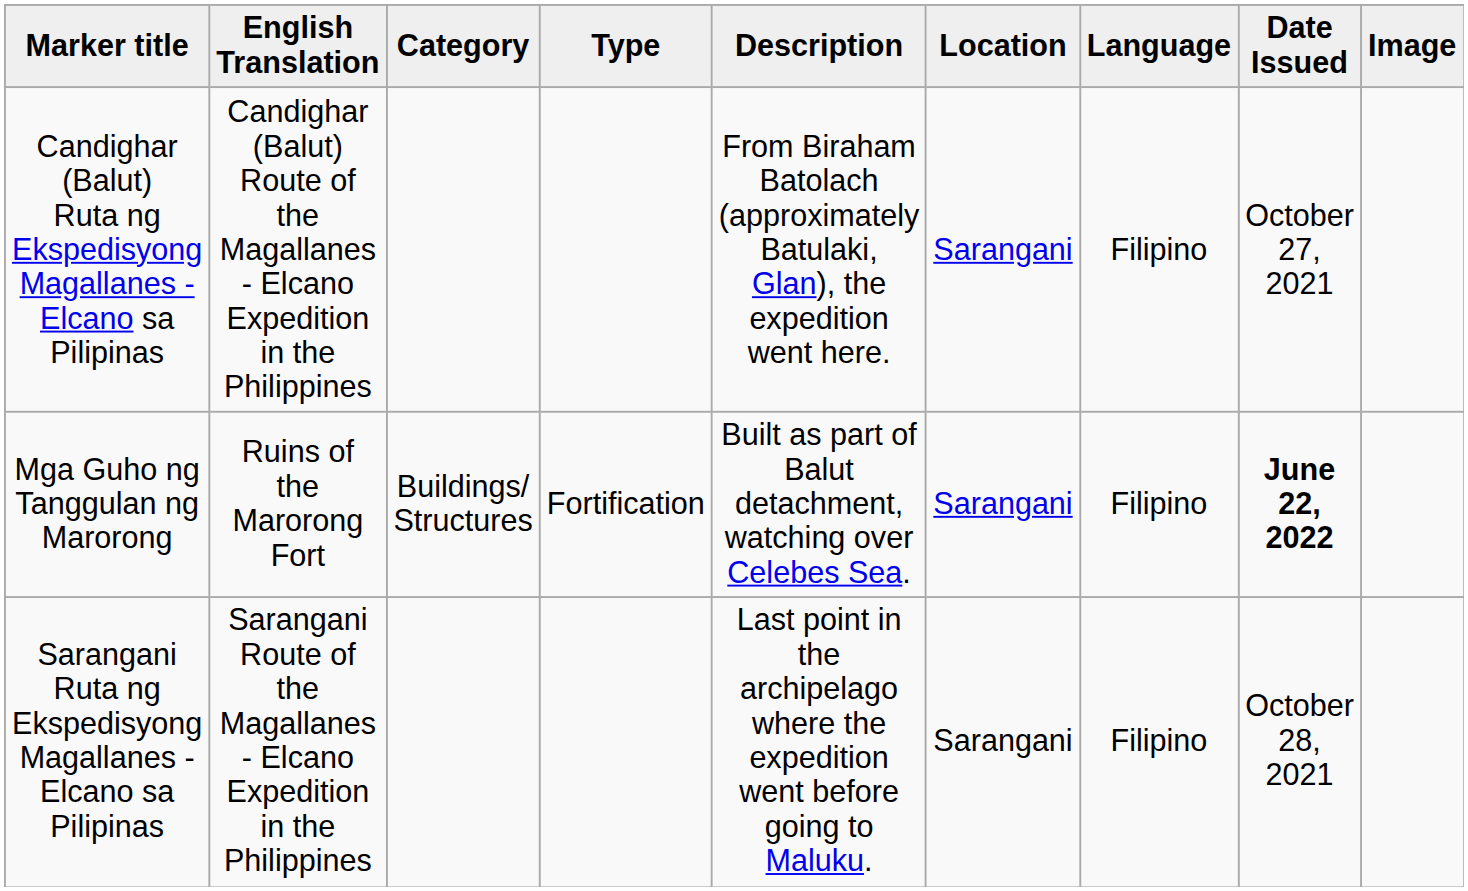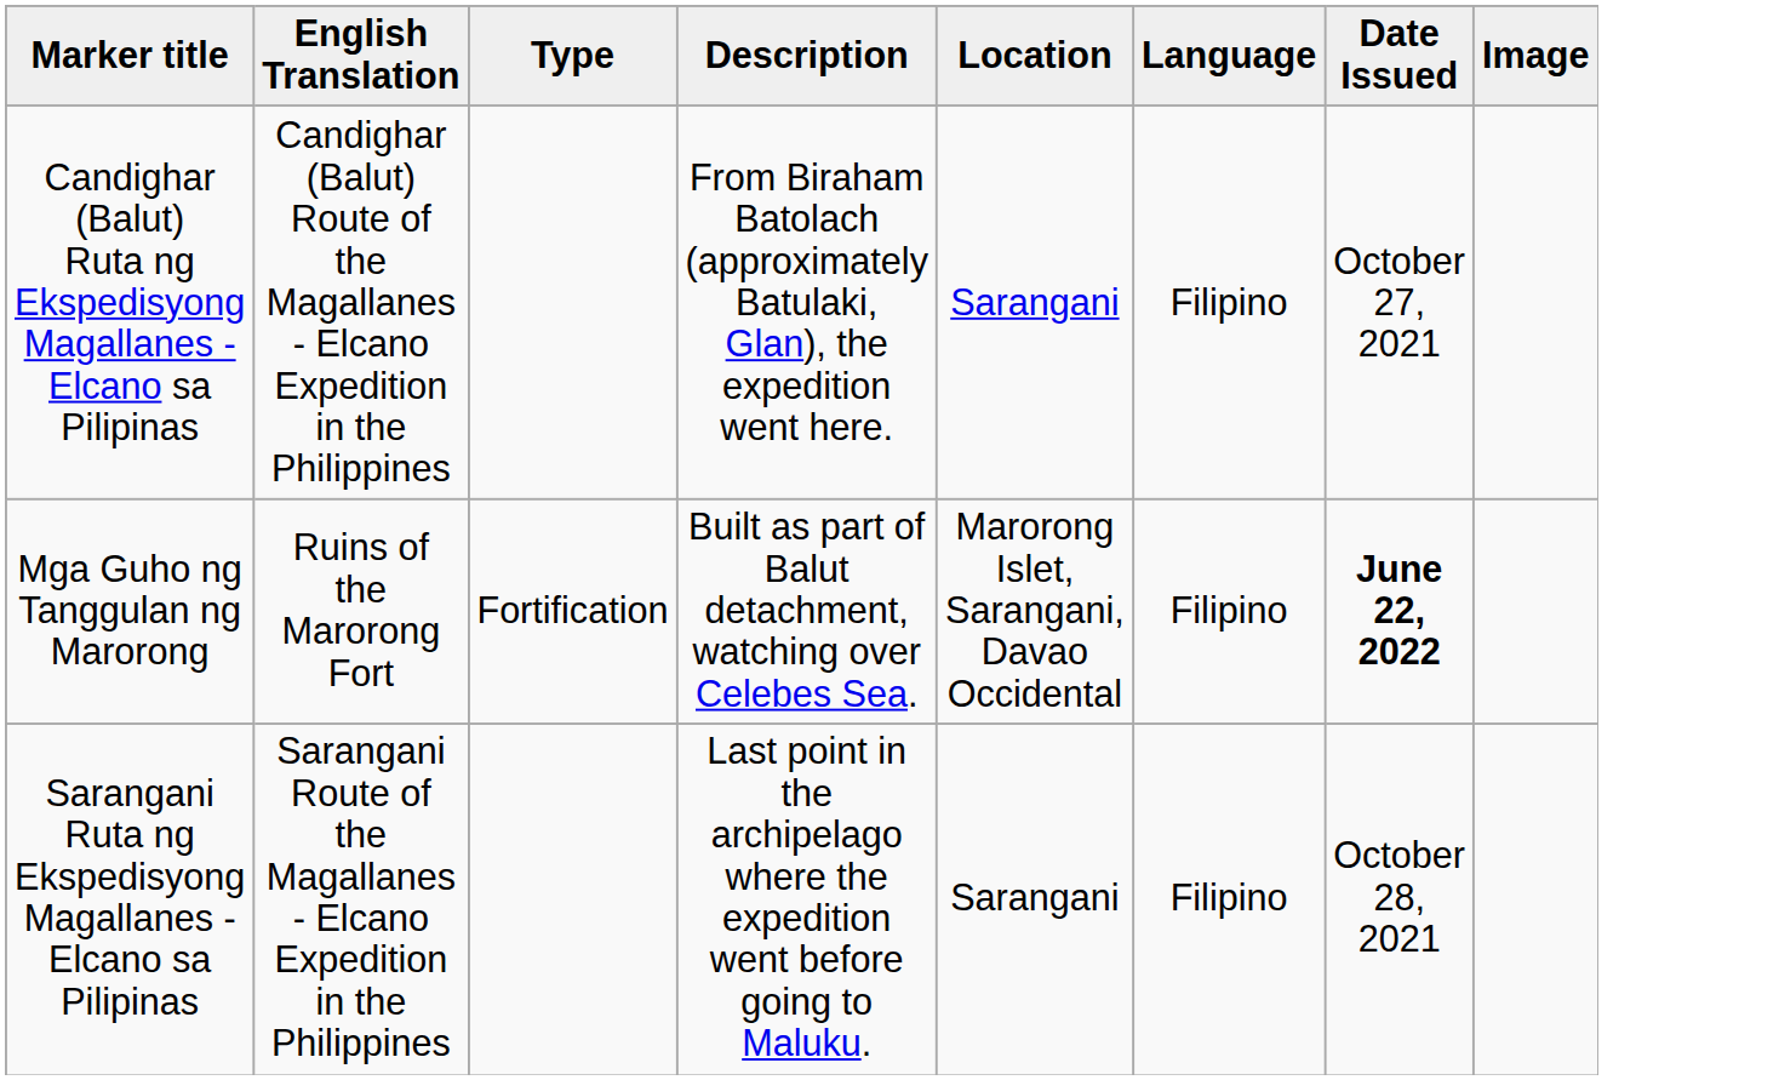 <table class="wikitable" style="width:90%; text-align:center;">
 <tr>
 <th style="width:20%; background:#efefef;">Marker title</th>
 <th style="width:20%; background:#efefef;">English Translation</th>
-<th style="width:10%; background:#efefef;">Category</th>
 <th style="width:10%; background:#efefef;">Type</th>
 <th style="width:20%; background:#efefef;">Description</th>
 <th style="width:20%; background:#efefef;">Location</th>
 <th style="width:10%; background:#efefef;">Language</th>
 <th style="width:10%; background:#efefef;">Date Issued</th>
 <th style="width:10%; background:#efefef;">Image</th>
 </tr>
 <tr>
 <td>Candighar (Balut)<br>Ruta ng <a href='#'>Ekspedisyong Magallanes - Elcano</a> sa Pilipinas</td>
 <td>Candighar (Balut)<br>Route of the Magallanes - Elcano Expedition in the Philippines</td>
 <td></td>
-<td></td>
 <td>From Biraham Batolach (approximately Batulaki, <a href='#'>Glan</a>), the expedition went here.</td>
 <td><a href='#'>Sarangani</a></td>
 <td>Filipino</td>
 <td>October 27, 2021</td>
 <td></td>
 </tr>
 <tr>
 <td>Mga Guho ng Tanggulan ng Marorong</td>
 <td>Ruins of the Marorong Fort</td>
-<td>Buildings/ Structures</td>
 <td>Fortification</td>
 <td>Built as part of Balut detachment, watching over <a href='#'>Celebes Sea</a>.</td>
-<td><a href='#'>Sarangani</a></td>
+<td>Marorong Islet, Sarangani, Davao Occidental</td>
 <td>Filipino</td>
 <td><strong>June 22, 2022</strong></td>
 <td></td>
 </tr>
 <tr>
 <td>Sarangani<br>Ruta ng Ekspedisyong Magallanes - Elcano sa Pilipinas</td>
 <td>Sarangani<br>Route of the Magallanes - Elcano Expedition in the Philippines</td>
 <td></td>
-<td></td>
 <td>Last point in the archipelago where the expedition went before going to <a href='#'>Maluku</a>.</td>
 <td>Sarangani</td>
 <td>Filipino</td>
 <td>October 28, 2021</td>
 <td></td>
 </tr>
 </table>
